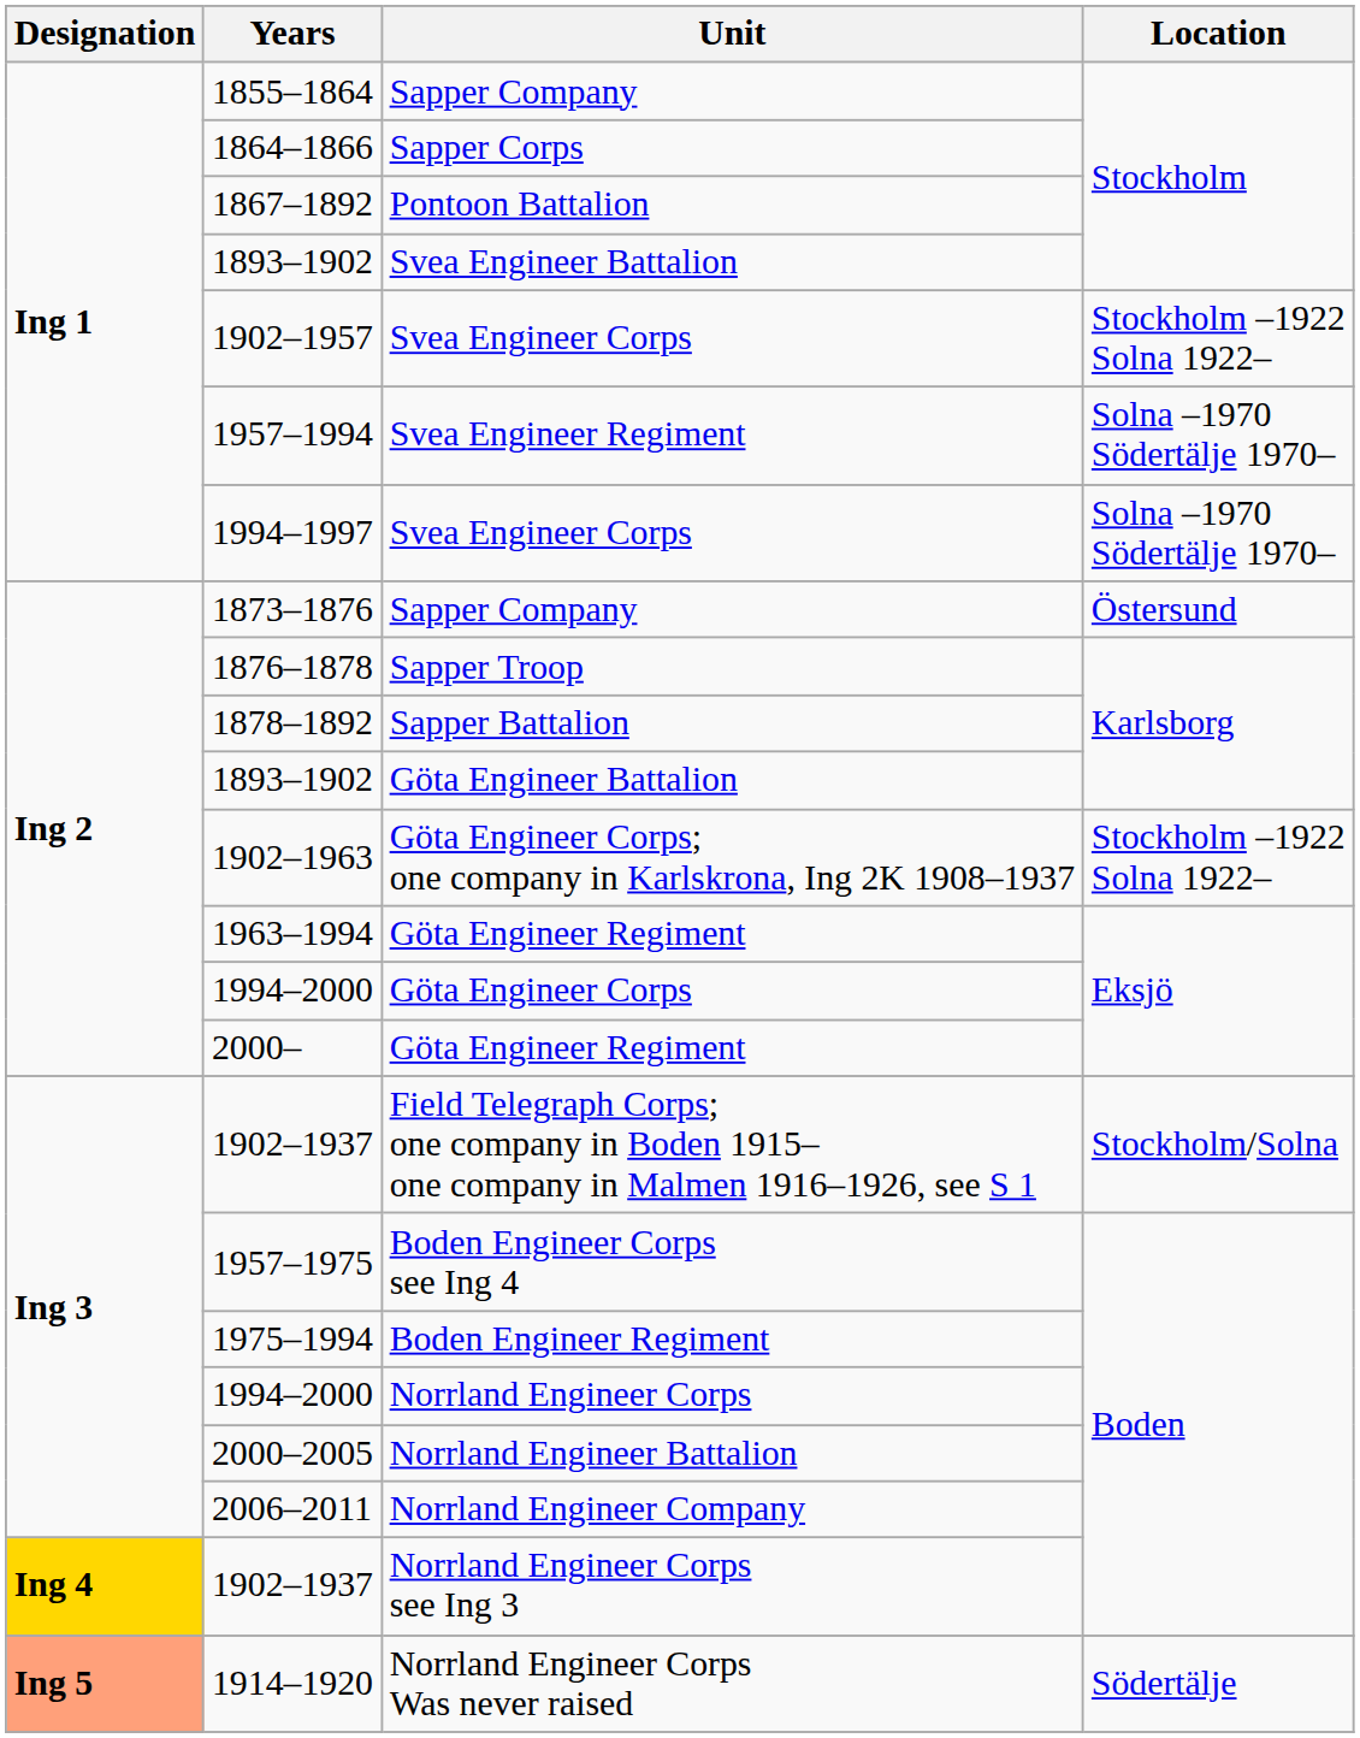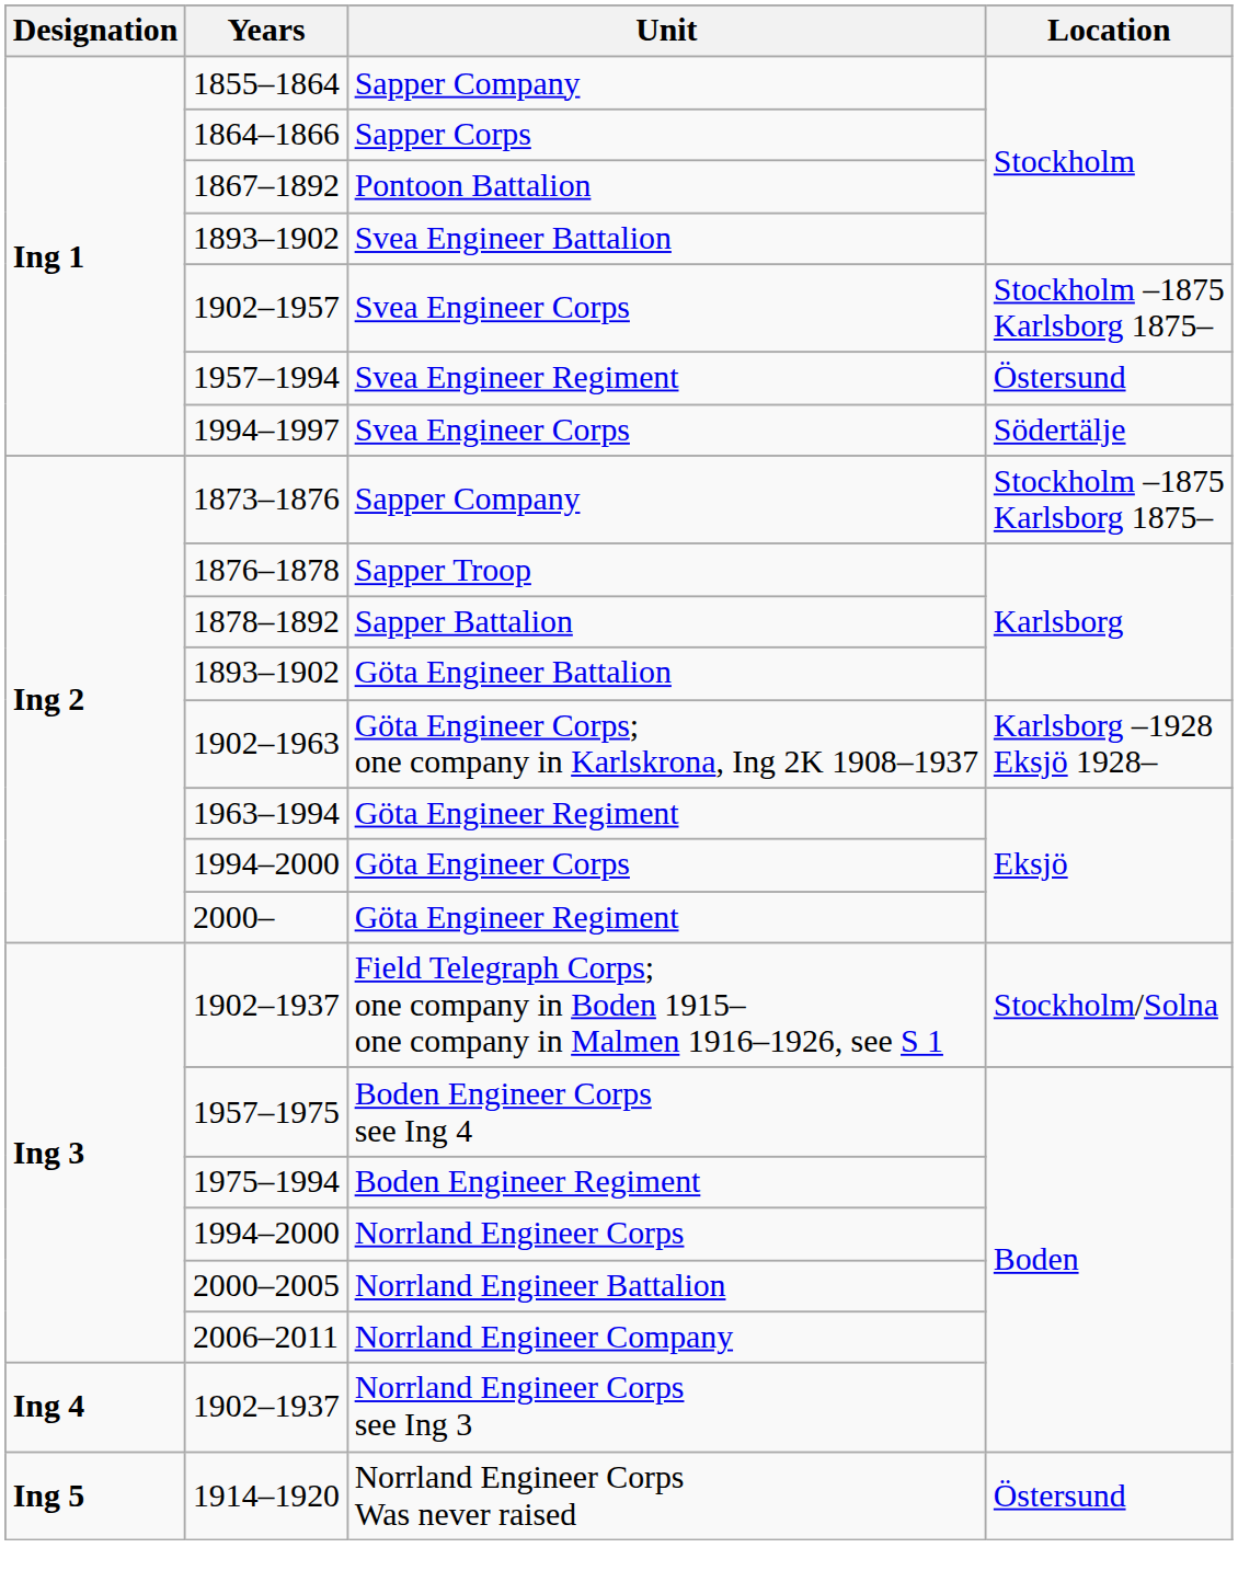 <table class="wikitable">
 <tr>
 <th style="font-weight: bold;">Designation</th>
 <th style="font-weight: bold;">Years</th>
 <th style="font-weight: bold;">Unit</th>
 <th style="font-weight: bold;">Location</th>
 </tr>
 <tr>
 <td rowspan="7" style="font-weight: bold;">Ing 1</td>
 <td>1855–1864</td>
 <td><a href='#'>Sapper Company</a></td>
 <td rowspan="4"><a href='#'>Stockholm</a></td>
 </tr>
 <tr>
 <td>1864–1866</td>
 <td><a href='#'>Sapper Corps</a></td>
 </tr>
 <tr>
 <td>1867–1892</td>
 <td><a href='#'>Pontoon Battalion</a></td>
 </tr>
 <tr>
 <td>1893–1902</td>
 <td><a href='#'>Svea Engineer Battalion</a></td>
 </tr>
 <tr>
 <td>1902–1957</td>
 <td><a href='#'>Svea Engineer Corps</a></td>
-<td><a href='#'>Stockholm</a> –1922<br><a href='#'>Solna</a> 1922–</td>
+<td><a href='#'>Stockholm</a> –1875<br><a href='#'>Karlsborg</a> 1875–</td>
 </tr>
 <tr>
 <td>1957–1994</td>
 <td><a href='#'>Svea Engineer Regiment</a></td>
-<td><a href='#'>Solna</a> –1970<br><a href='#'>Södertälje</a> 1970–</td>
+<td><a href='#'>Östersund</a></td>
 </tr>
 <tr>
 <td>1994–1997</td>
 <td><a href='#'>Svea Engineer Corps</a></td>
-<td><a href='#'>Solna</a> –1970<br><a href='#'>Södertälje</a> 1970–</td>
+<td><a href='#'>Södertälje</a></td>
 </tr>
 <tr>
 <td rowspan="8" style="font-weight: bold;">Ing 2</td>
 <td>1873–1876</td>
 <td><a href='#'>Sapper Company</a></td>
-<td><a href='#'>Östersund</a></td>
+<td><a href='#'>Stockholm</a> –1875<br><a href='#'>Karlsborg</a> 1875–</td>
 </tr>
 <tr>
 <td>1876–1878</td>
 <td><a href='#'>Sapper Troop</a></td>
 <td rowspan="3"><a href='#'>Karlsborg</a></td>
 </tr>
 <tr>
 <td>1878–1892</td>
 <td><a href='#'>Sapper Battalion</a></td>
 </tr>
 <tr>
 <td>1893–1902</td>
 <td><a href='#'>Göta Engineer Battalion</a></td>
 </tr>
 <tr>
 <td>1902–1963</td>
 <td><a href='#'>Göta Engineer Corps</a>;<br>one company in <a href='#'>Karlskrona</a>, Ing 2K 1908–1937</td>
-<td><a href='#'>Stockholm</a> –1922<br><a href='#'>Solna</a> 1922–</td>
+<td><a href='#'>Karlsborg</a> –1928<br><a href='#'>Eksjö</a> 1928–</td>
 </tr>
 <tr>
 <td>1963–1994</td>
 <td><a href='#'>Göta Engineer Regiment</a></td>
 <td rowspan="3"><a href='#'>Eksjö</a></td>
 </tr>
 <tr>
 <td>1994–2000</td>
 <td><a href='#'>Göta Engineer Corps</a></td>
 </tr>
 <tr>
 <td>2000–</td>
 <td><a href='#'>Göta Engineer Regiment</a></td>
 </tr>
 <tr>
 <td rowspan="6" style="font-weight: bold;">Ing 3</td>
 <td>1902–1937</td>
 <td><a href='#'>Field Telegraph Corps</a>;<br>one company in <a href='#'>Boden</a> 1915–<br>one company in <a href='#'>Malmen</a> 1916–1926, see <a href='#'>S 1</a></td>
 <td><a href='#'>Stockholm</a>/<a href='#'>Solna</a></td>
 </tr>
 <tr>
 <td>1957–1975</td>
 <td><a href='#'>Boden Engineer Corps</a><br>see Ing 4</td>
 <td rowspan="6"><a href='#'>Boden</a></td>
 </tr>
 <tr>
 <td>1975–1994</td>
 <td><a href='#'>Boden Engineer Regiment</a></td>
 </tr>
 <tr>
 <td>1994–2000</td>
 <td><a href='#'>Norrland Engineer Corps</a></td>
 </tr>
 <tr>
 <td>2000–2005</td>
 <td><a href='#'>Norrland Engineer Battalion</a></td>
 </tr>
 <tr>
 <td>2006–2011</td>
 <td><a href='#'>Norrland Engineer Company</a></td>
 </tr>
 <tr>
-<td style="background: gold; font-weight: bold;">Ing 4</td>
+<td style="font-weight: bold;">Ing 4</td>
 <td>1902–1937</td>
 <td><a href='#'>Norrland Engineer Corps</a><br>see Ing 3</td>
 </tr>
 <tr>
-<td style="background: lightsalmon; font-weight: bold;">Ing 5</td>
+<td style="font-weight: bold;">Ing 5</td>
 <td>1914–1920</td>
 <td>Norrland Engineer Corps<br>Was never raised</td>
-<td><a href='#'>Södertälje</a></td>
+<td><a href='#'>Östersund</a></td>
 </tr>
 </table>
